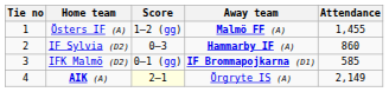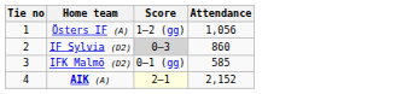 <table class="wikitable" style="text-align:center">
 <tr>
 <th style= width="40px">Tie no</th>
 <th style= width="150px">Home team</th>
 <th style= width="60px">Score</th>
-<th style= width="150px">Away team</th>
 <th style= width="30px">Attendance</th>
 </tr>
 <tr>
 <td>1</td>
 <td><a href='#'>Östers IF</a> <em><small>(A)</small></em></td>
 <td>1–2 (<a href='#'>gg</a>)</td>
-<td><strong><a href='#'>Malmö FF</a></strong> <em><small>(A)</small></em></td>
-<td>1,455</td>
+<td>1,056</td>
 </tr>
 <tr>
 <td>2</td>
 <td><a href='#'>IF Sylvia</a> <em><small>(D2)</small></em></td>
-<td>0–3</td>
-<td><strong><a href='#'>Hammarby IF</a></strong> <em><small>(A)</small></em></td>
+<td style="background: lightgrey;">0–3</td>
 <td>860</td>
 </tr>
 <tr>
 <td>3</td>
 <td><a href='#'>IFK Malmö</a> <em><small>(D2)</small></em></td>
 <td>0–1 (<a href='#'>gg</a>)</td>
-<td><strong><a href='#'>IF Brommapojkarna</a></strong> <em><small>(D1)</small></em></td>
 <td>585</td>
 </tr>
 <tr>
 <td>4</td>
 <td><strong><a href='#'>AIK</a></strong> <em><small>(A)</small></em></td>
 <td style="background: lightyellow;">2–1</td>
-<td><a href='#'>Örgryte IS</a> <em><small>(A)</small></em></td>
-<td>2,149</td>
+<td>2,152</td>
 </tr>
 </table>
